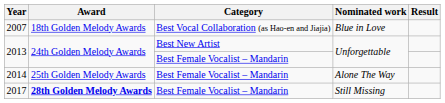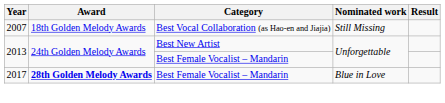 <table class="wikitable sortable">
 <tr>
 <th>Year</th>
 <th>Award</th>
 <th>Category</th>
 <th>Nominated work</th>
 <th>Result</th>
 </tr>
 <tr>
 <td>2007</td>
 <td><a href='#'>18th Golden Melody Awards</a></td>
 <td><a href='#'>Best Vocal Collaboration</a> <small>(as Hao-en and Jiajia)</small></td>
-<td><em>Blue in Love</em></td>
+<td><em>Still Missing</em></td>
 <td></td>
 </tr>
 <tr>
 <td rowspan=2>2013</td>
 <td rowspan=2><a href='#'>24th Golden Melody Awards</a></td>
 <td><a href='#'>Best New Artist</a></td>
 <td rowspan=2><em>Unforgettable</em></td>
 <td></td>
 </tr>
 <tr>
 <td><a href='#'>Best Female Vocalist – Mandarin</a></td>
 <td></td>
 </tr>
 <tr>
-<td>2014</td>
-<td><a href='#'>25th Golden Melody Awards</a></td>
-<td><a href='#'>Best Female Vocalist – Mandarin</a></td>
-<td><em>Alone The Way</em></td>
-<td></td>
-</tr>
-<tr>
 <td>2017</td>
 <td><strong><a href='#'>28th Golden Melody Awards</a></strong></td>
 <td><a href='#'>Best Female Vocalist – Mandarin</a></td>
-<td><em>Still Missing</em></td>
+<td><em>Blue in Love</em></td>
 <td></td>
 </tr>
 </table>
